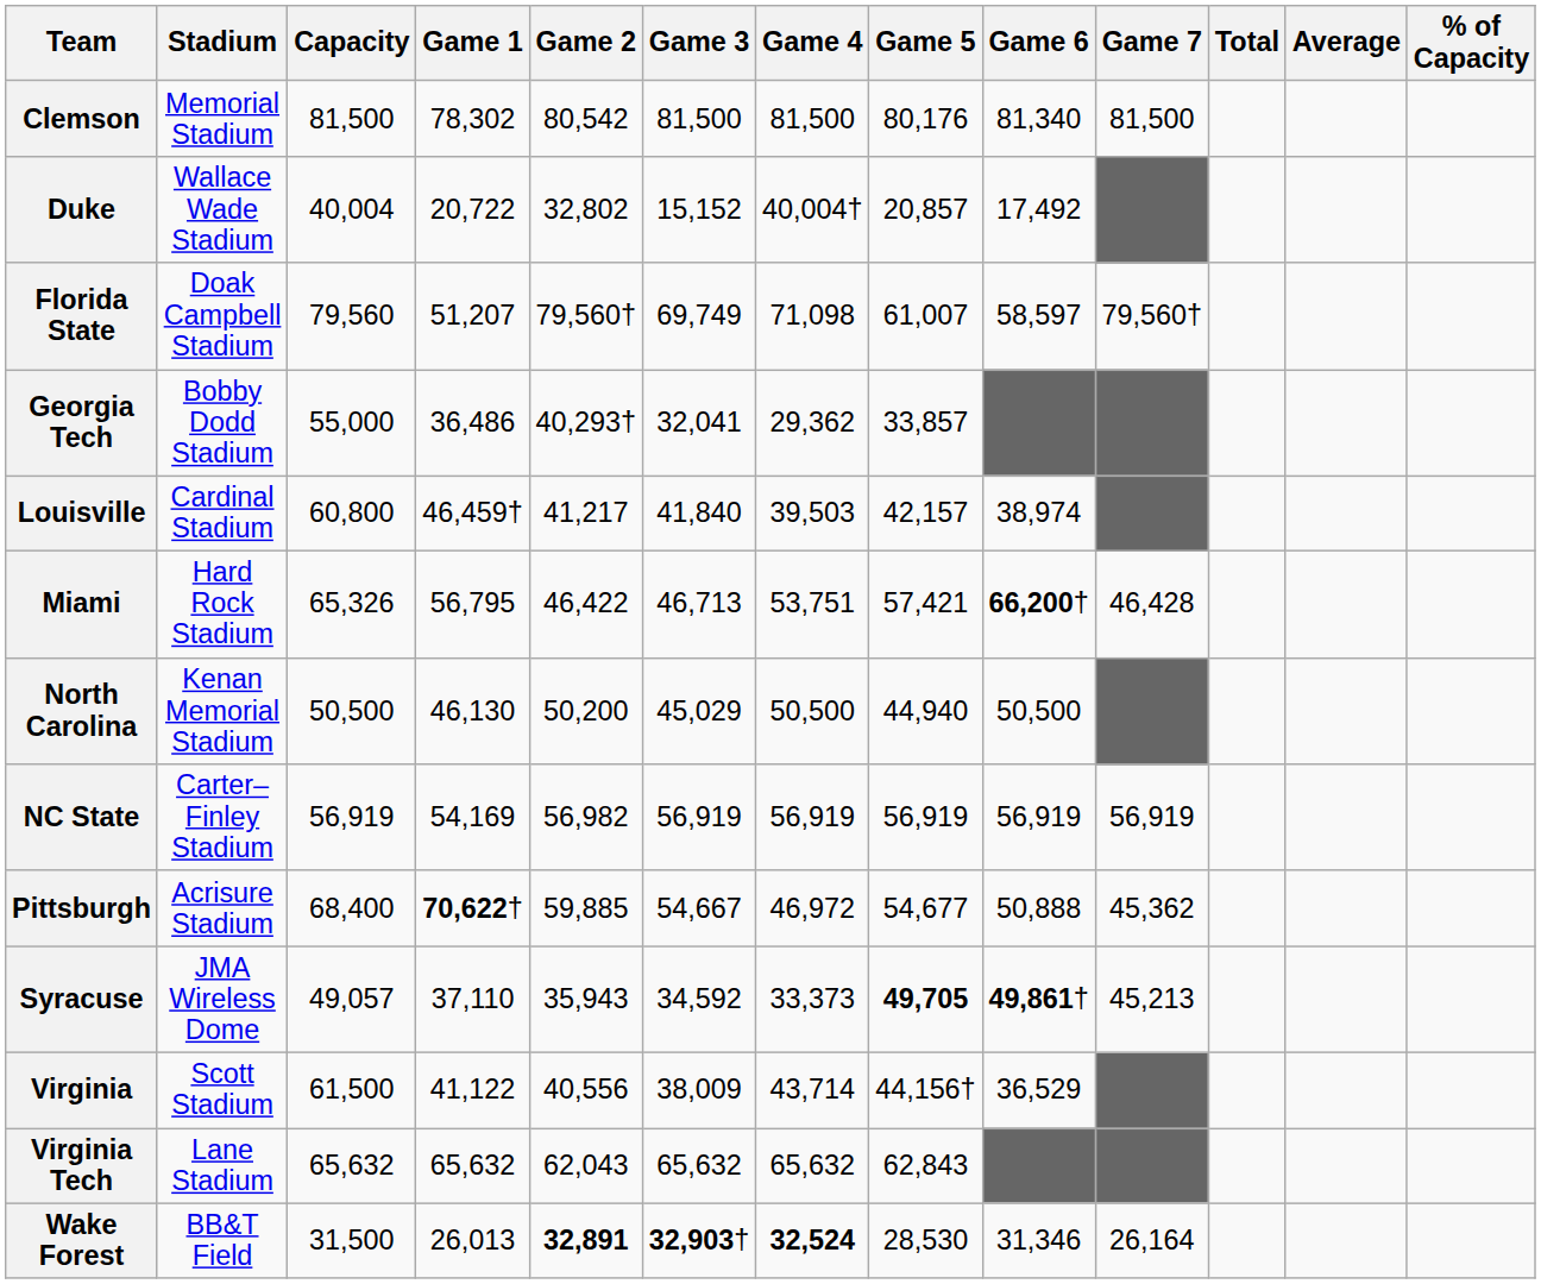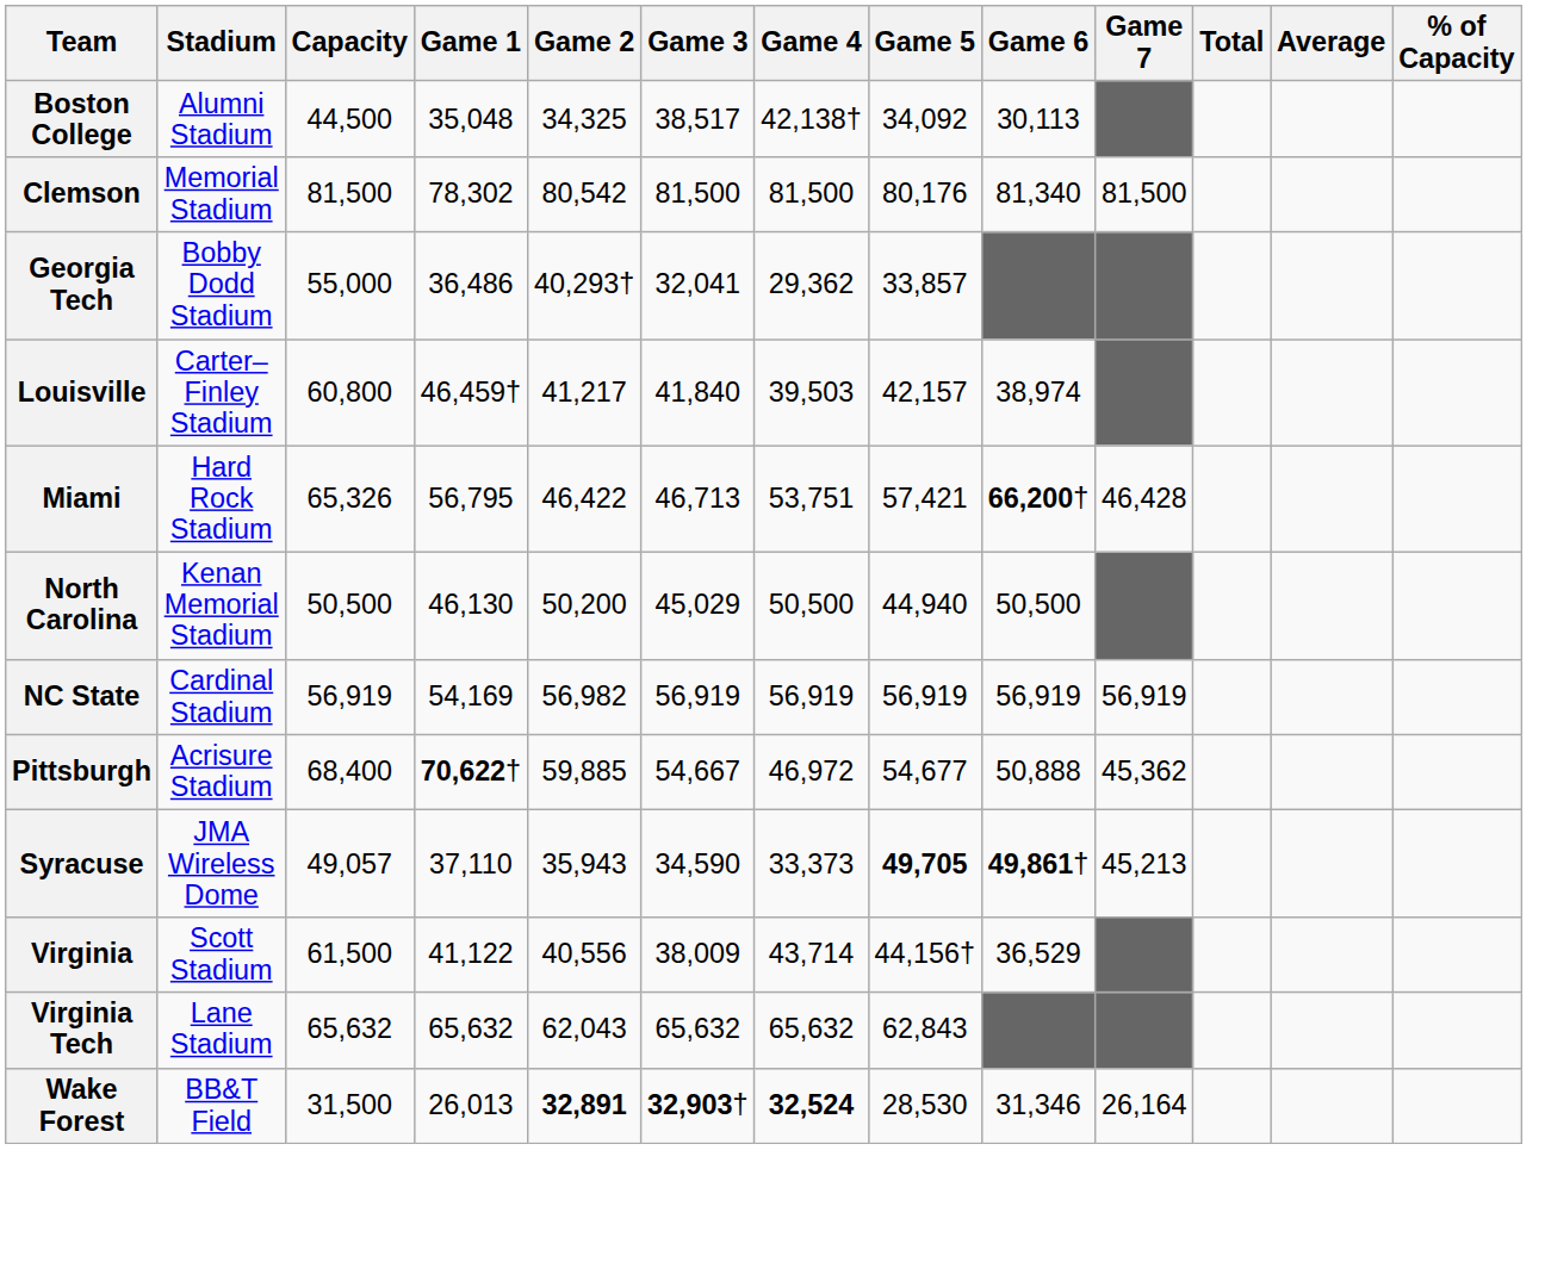 <table class="wikitable sortable" style="text-align:center;">
 <tr>
 <th>Team</th>
 <th>Stadium</th>
 <th>Capacity</th>
 <th>Game 1</th>
 <th>Game 2</th>
 <th>Game 3</th>
 <th>Game 4</th>
 <th>Game 5</th>
 <th>Game 6</th>
 <th>Game 7</th>
 <th>Total</th>
 <th>Average</th>
 <th>% of Capacity</th>
 </tr>
 <tr>
+<th style=>Boston College</th>
+<td><a href='#'>Alumni Stadium</a></td>
+<td>44,500</td>
+<td>35,048</td>
+<td>34,325</td>
+<td>38,517</td>
+<td>42,138†</td>
+<td>34,092</td>
+<td>30,113</td>
+<td style="background:#666666;"></td>
+<td></td>
+<td></td>
+<td></td>
+</tr>
+<tr>
 <th style=>Clemson</th>
 <td><a href='#'>Memorial Stadium</a></td>
 <td>81,500</td>
 <td>78,302</td>
 <td>80,542</td>
 <td>81,500</td>
 <td>81,500</td>
 <td>80,176</td>
 <td>81,340</td>
 <td>81,500</td>
-<td></td>
-<td></td>
-<td></td>
-</tr>
-<tr>
-<th style=>Duke</th>
-<td><a href='#'>Wallace Wade Stadium</a></td>
-<td>40,004</td>
-<td>20,722</td>
-<td>32,802</td>
-<td>15,152</td>
-<td>40,004†</td>
-<td>20,857</td>
-<td>17,492</td>
-<td style="background:#666666;"></td>
-<td></td>
-<td></td>
-<td></td>
-</tr>
-<tr>
-<th style=>Florida State</th>
-<td><a href='#'>Doak Campbell Stadium</a></td>
-<td>79,560</td>
-<td>51,207</td>
-<td>79,560†</td>
-<td>69,749</td>
-<td>71,098</td>
-<td>61,007</td>
-<td>58,597</td>
-<td>79,560†</td>
 <td></td>
 <td></td>
 <td></td>
 </tr>
 <tr>
 <th style=>Georgia Tech</th>
 <td><a href='#'>Bobby Dodd Stadium</a></td>
 <td>55,000</td>
 <td>36,486</td>
 <td>40,293†</td>
 <td>32,041</td>
 <td>29,362</td>
 <td>33,857</td>
 <td style="background:#666666;"></td>
 <td style="background:#666666;"></td>
 <td></td>
 <td></td>
 <td></td>
 </tr>
 <tr>
 <th style=>Louisville</th>
-<td><a href='#'>Cardinal Stadium</a></td>
+<td><a href='#'>Carter–Finley Stadium</a></td>
 <td>60,800</td>
 <td>46,459†</td>
 <td>41,217</td>
 <td>41,840</td>
 <td>39,503</td>
 <td>42,157</td>
 <td>38,974</td>
 <td style="background:#666666;"></td>
 <td></td>
 <td></td>
 <td></td>
 </tr>
 <tr>
 <th style=>Miami</th>
 <td><a href='#'>Hard Rock Stadium</a></td>
 <td>65,326</td>
 <td>56,795</td>
 <td>46,422</td>
 <td>46,713</td>
 <td>53,751</td>
 <td>57,421</td>
 <td><strong>66,200</strong>†</td>
 <td>46,428</td>
 <td></td>
 <td></td>
 <td></td>
 </tr>
 <tr>
 <th style=>North Carolina</th>
 <td><a href='#'>Kenan Memorial Stadium</a></td>
 <td>50,500</td>
 <td>46,130</td>
 <td>50,200</td>
 <td>45,029</td>
 <td>50,500</td>
 <td>44,940</td>
 <td>50,500</td>
 <td style="background:#666666;"></td>
 <td></td>
 <td></td>
 <td></td>
 </tr>
 <tr>
 <th style=>NC State</th>
-<td><a href='#'>Carter–Finley Stadium</a></td>
+<td><a href='#'>Cardinal Stadium</a></td>
 <td>56,919</td>
 <td>54,169</td>
 <td>56,982</td>
 <td>56,919</td>
 <td>56,919</td>
 <td>56,919</td>
 <td>56,919</td>
 <td>56,919</td>
 <td></td>
 <td></td>
 <td></td>
 </tr>
 <tr>
 <th style=>Pittsburgh</th>
 <td><a href='#'>Acrisure Stadium</a></td>
 <td>68,400</td>
 <td><strong>70,622</strong>†</td>
 <td>59,885</td>
 <td>54,667</td>
 <td>46,972</td>
 <td>54,677</td>
 <td>50,888</td>
 <td>45,362</td>
 <td></td>
 <td></td>
 <td></td>
 </tr>
 <tr>
 <th style=>Syracuse</th>
 <td><a href='#'>JMA Wireless Dome</a></td>
 <td>49,057</td>
 <td>37,110</td>
 <td>35,943</td>
-<td>34,592</td>
+<td>34,590</td>
 <td>33,373</td>
 <td><strong>49,705</strong></td>
 <td><strong>49,861</strong>†</td>
 <td>45,213</td>
 <td></td>
 <td></td>
 <td></td>
 </tr>
 <tr>
 <th style=>Virginia</th>
 <td><a href='#'>Scott Stadium</a></td>
 <td>61,500</td>
 <td>41,122</td>
 <td>40,556</td>
 <td>38,009</td>
 <td>43,714</td>
 <td>44,156†</td>
 <td>36,529</td>
 <td style="background:#666666;"></td>
 <td></td>
 <td></td>
 <td></td>
 </tr>
 <tr>
 <th style=>Virginia Tech</th>
 <td><a href='#'>Lane Stadium</a></td>
 <td>65,632</td>
 <td>65,632</td>
 <td>62,043</td>
 <td>65,632</td>
 <td>65,632</td>
 <td>62,843</td>
 <td style="background:#666666;"></td>
 <td style="background:#666666;"></td>
 <td></td>
 <td></td>
 <td></td>
 </tr>
 <tr>
 <th style=>Wake Forest</th>
 <td><a href='#'>BB&T Field</a></td>
 <td>31,500</td>
 <td>26,013</td>
 <td><strong>32,891</strong></td>
 <td><strong>32,903</strong>†</td>
 <td><strong>32,524</strong></td>
 <td>28,530</td>
 <td>31,346</td>
 <td>26,164</td>
 <td></td>
 <td></td>
 <td></td>
 </tr>
 </table>
